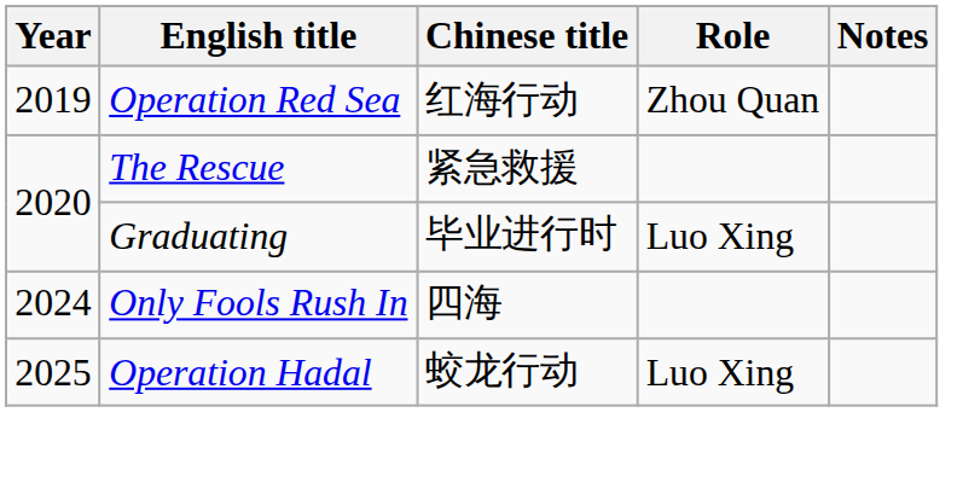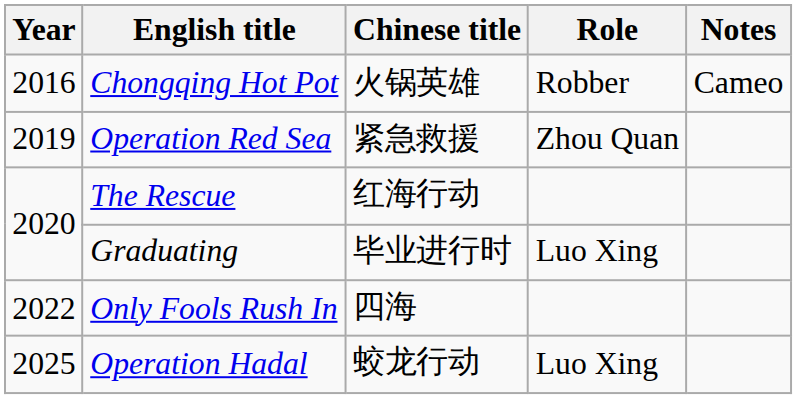 <table class="wikitable sortable">
 <tr>
 <th>Year</th>
 <th>English title</th>
 <th>Chinese title</th>
 <th>Role</th>
 <th>Notes</th>
 </tr>
 <tr>
+<td>2016</td>
+<td><em><a href='#'>Chongqing Hot Pot</a></em></td>
+<td>火锅英雄</td>
+<td>Robber</td>
+<td>Cameo</td>
+</tr>
+<tr>
 <td>2019</td>
 <td><em><a href='#'>Operation Red Sea</a></em></td>
-<td>红海行动</td>
+<td>紧急救援</td>
 <td>Zhou Quan</td>
 <td></td>
 </tr>
 <tr>
 <td rowspan="2">2020</td>
 <td><em><a href='#'>The Rescue</a></em></td>
-<td>紧急救援</td>
+<td>红海行动</td>
 <td></td>
 <td></td>
 </tr>
 <tr>
 <td><em>Graduating</em></td>
 <td>毕业进行时</td>
 <td>Luo Xing</td>
 <td></td>
 </tr>
 <tr>
-<td>2024</td>
+<td>2022</td>
 <td><em><a href='#'>Only Fools Rush In</a></em></td>
 <td>四海</td>
 <td></td>
 <td></td>
 </tr>
 <tr>
 <td>2025</td>
 <td><em><a href='#'>Operation Hadal</a></em></td>
 <td>蛟龙行动</td>
 <td>Luo Xing</td>
 <td></td>
 </tr>
 </table>
